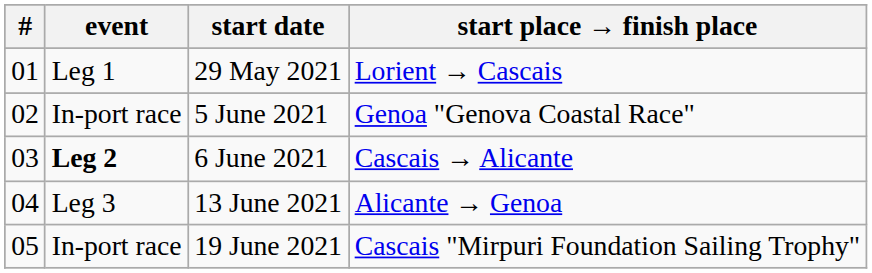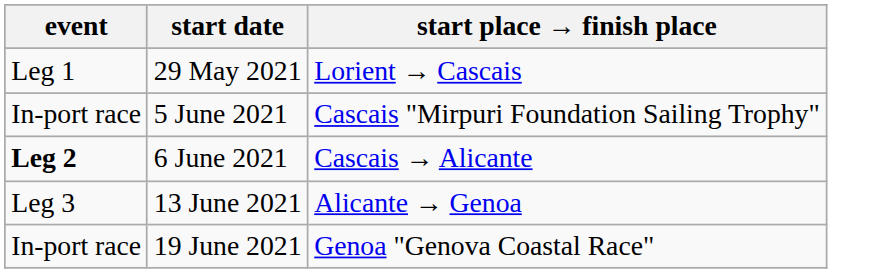 <table class="wikitable sortable">
 <tr>
-<th>#</th>
 <th>event</th>
 <th>start date</th>
 <th>start place → finish place</th>
 </tr>
 <tr>
-<td>01</td>
 <td>Leg 1</td>
 <td>29 May 2021</td>
 <td> <a href='#'>Lorient</a> →  <a href='#'>Cascais</a></td>
 </tr>
 <tr>
-<td>02</td>
 <td>In-port race</td>
 <td>5 June 2021</td>
-<td> <a href='#'>Genoa</a> "Genova Coastal Race"</td>
+<td> <a href='#'>Cascais</a> "Mirpuri Foundation Sailing Trophy"</td>
 </tr>
 <tr>
-<td>03</td>
 <td><strong>Leg 2</strong></td>
 <td>6 June 2021</td>
 <td> <a href='#'>Cascais</a> →  <a href='#'>Alicante</a></td>
 </tr>
 <tr>
-<td>04</td>
 <td>Leg 3</td>
 <td>13 June 2021</td>
 <td> <a href='#'>Alicante</a> →  <a href='#'>Genoa</a></td>
 </tr>
 <tr>
-<td>05</td>
 <td>In-port race</td>
 <td>19 June 2021</td>
-<td> <a href='#'>Cascais</a> "Mirpuri Foundation Sailing Trophy"</td>
+<td> <a href='#'>Genoa</a> "Genova Coastal Race"</td>
 </tr>
 </table>
